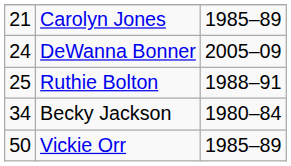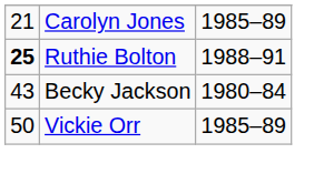 <table class="wikitable toccolours">
 <tr>
 </tr>
 <tr>
 <td>21</td>
 <td><a href='#'>Carolyn Jones</a></td>
 <td>1985–89</td>
 </tr>
 <tr>
-<td>24</td>
-<td><a href='#'>DeWanna Bonner</a></td>
-<td>2005–09</td>
-</tr>
-<tr>
-<td>25</td>
+<td><strong>25</strong></td>
 <td><a href='#'>Ruthie Bolton</a></td>
 <td>1988–91</td>
 </tr>
 <tr>
-<td>34</td>
+<td>43</td>
 <td>Becky Jackson</td>
 <td>1980–84</td>
 </tr>
 <tr>
 <td>50</td>
 <td><a href='#'>Vickie Orr</a></td>
 <td>1985–89</td>
 </tr>
 </table>
